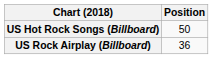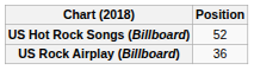 <table class="wikitable plainrowheaders" style="text-align:center">
 <tr>
 <th>Chart (2018)</th>
 <th>Position</th>
 </tr>
 <tr>
 <th scope="row">US Hot Rock Songs (<em>Billboard</em>)</th>
-<td>50</td>
+<td>52</td>
 </tr>
 <tr>
 <th scope="row">US Rock Airplay (<em>Billboard</em>)</th>
 <td>36</td>
 </tr>
 </table>
